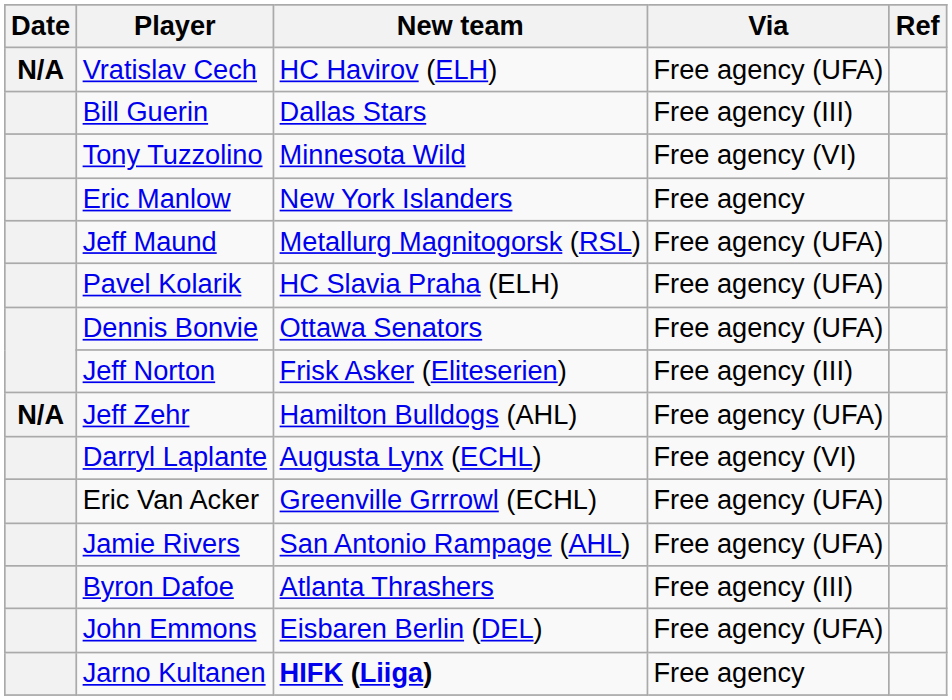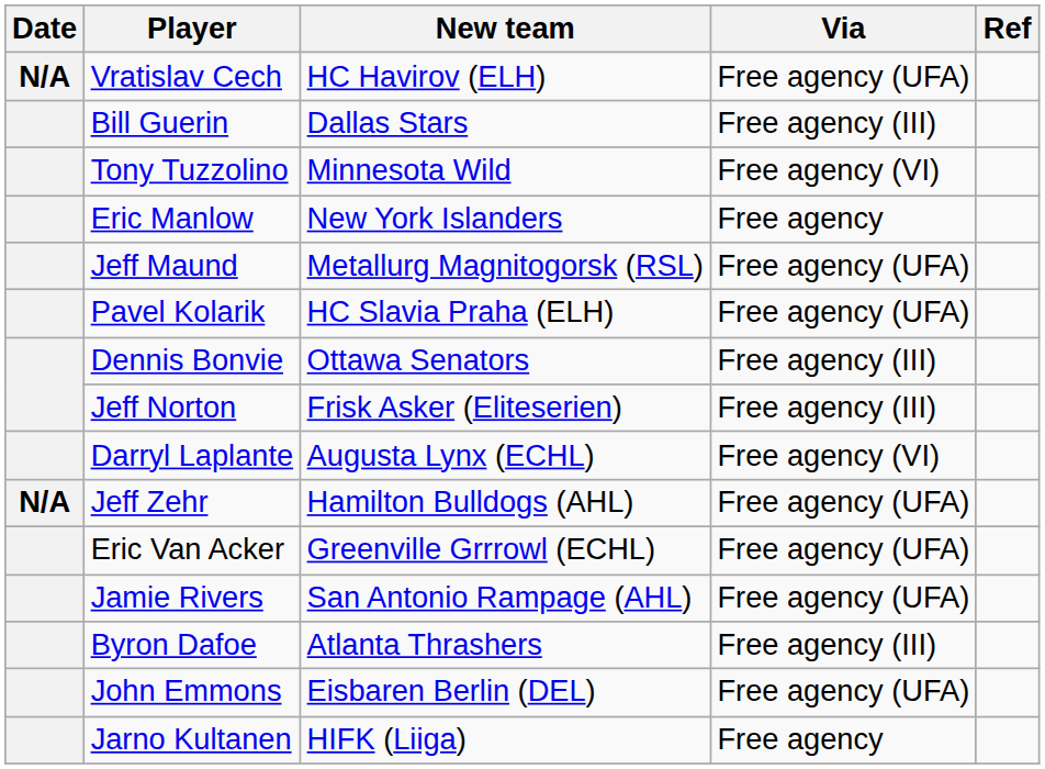 <table class="wikitable plainrowheaders">
 <tr style="background:#ddd; text-align:center;">
 <th>Date</th>
 <th>Player</th>
 <th>New team</th>
 <th>Via</th>
 <th>Ref</th>
 </tr>
 <tr>
 <th scope="row">N/A</th>
 <td><a href='#'>Vratislav Cech</a></td>
 <td><a href='#'>HC Havirov</a> (<a href='#'>ELH</a>)</td>
 <td>Free agency (UFA)</td>
 <td></td>
 </tr>
 <tr>
 <th scope="row"></th>
 <td><a href='#'>Bill Guerin</a></td>
 <td><a href='#'>Dallas Stars</a></td>
 <td>Free agency (III)</td>
 <td></td>
 </tr>
 <tr>
 <th scope="row"></th>
 <td><a href='#'>Tony Tuzzolino</a></td>
 <td><a href='#'>Minnesota Wild</a></td>
 <td>Free agency (VI)</td>
 <td></td>
 </tr>
 <tr>
 <th scope="row"></th>
 <td><a href='#'>Eric Manlow</a></td>
 <td><a href='#'>New York Islanders</a></td>
 <td>Free agency</td>
 <td></td>
 </tr>
 <tr>
 <th scope="row"></th>
 <td><a href='#'>Jeff Maund</a></td>
 <td><a href='#'>Metallurg Magnitogorsk</a> (<a href='#'>RSL</a>)</td>
 <td>Free agency (UFA)</td>
 <td></td>
 </tr>
 <tr>
 <th scope="row"></th>
 <td><a href='#'>Pavel Kolarik</a></td>
 <td><a href='#'>HC Slavia Praha</a> (ELH)</td>
 <td>Free agency (UFA)</td>
 <td></td>
 </tr>
 <tr>
 <th scope="row" rowspan=2></th>
 <td><a href='#'>Dennis Bonvie</a></td>
 <td><a href='#'>Ottawa Senators</a></td>
-<td>Free agency (UFA)</td>
+<td>Free agency (III)</td>
 <td></td>
 </tr>
 <tr>
 <td><a href='#'>Jeff Norton</a></td>
 <td><a href='#'>Frisk Asker</a> (<a href='#'>Eliteserien</a>)</td>
 <td>Free agency (III)</td>
 <td></td>
 </tr>
 <tr>
+<th scope="row"></th>
+<td><a href='#'>Darryl Laplante</a></td>
+<td><a href='#'>Augusta Lynx</a> (<a href='#'>ECHL</a>)</td>
+<td>Free agency (VI)</td>
+<td></td>
+</tr>
+<tr>
 <th scope="row">N/A</th>
 <td><a href='#'>Jeff Zehr</a></td>
 <td><a href='#'>Hamilton Bulldogs</a> (AHL)</td>
 <td>Free agency (UFA)</td>
-<td></td>
-</tr>
-<tr>
-<th scope="row"></th>
-<td><a href='#'>Darryl Laplante</a></td>
-<td><a href='#'>Augusta Lynx</a> (<a href='#'>ECHL</a>)</td>
-<td>Free agency (VI)</td>
 <td></td>
 </tr>
 <tr>
 <th scope="row"></th>
 <td>Eric Van Acker</td>
 <td><a href='#'>Greenville Grrrowl</a> (ECHL)</td>
 <td>Free agency (UFA)</td>
 <td></td>
 </tr>
 <tr>
 <th scope="row"></th>
 <td><a href='#'>Jamie Rivers</a></td>
 <td><a href='#'>San Antonio Rampage</a> (<a href='#'>AHL</a>)</td>
 <td>Free agency (UFA)</td>
 <td></td>
 </tr>
 <tr>
 <th scope="row"></th>
 <td><a href='#'>Byron Dafoe</a></td>
 <td><a href='#'>Atlanta Thrashers</a></td>
 <td>Free agency (III)</td>
 <td></td>
 </tr>
 <tr>
 <th scope="row"></th>
 <td><a href='#'>John Emmons</a></td>
 <td><a href='#'>Eisbaren Berlin</a> (<a href='#'>DEL</a>)</td>
 <td>Free agency (UFA)</td>
 <td></td>
 </tr>
 <tr>
 <th scope="row"></th>
 <td><a href='#'>Jarno Kultanen</a></td>
-<td><strong><a href='#'>HIFK</a> (<a href='#'>Liiga</a>)</strong></td>
+<td><a href='#'>HIFK</a> (<a href='#'>Liiga</a>)</td>
 <td>Free agency</td>
 <td></td>
 </tr>
 </table>
